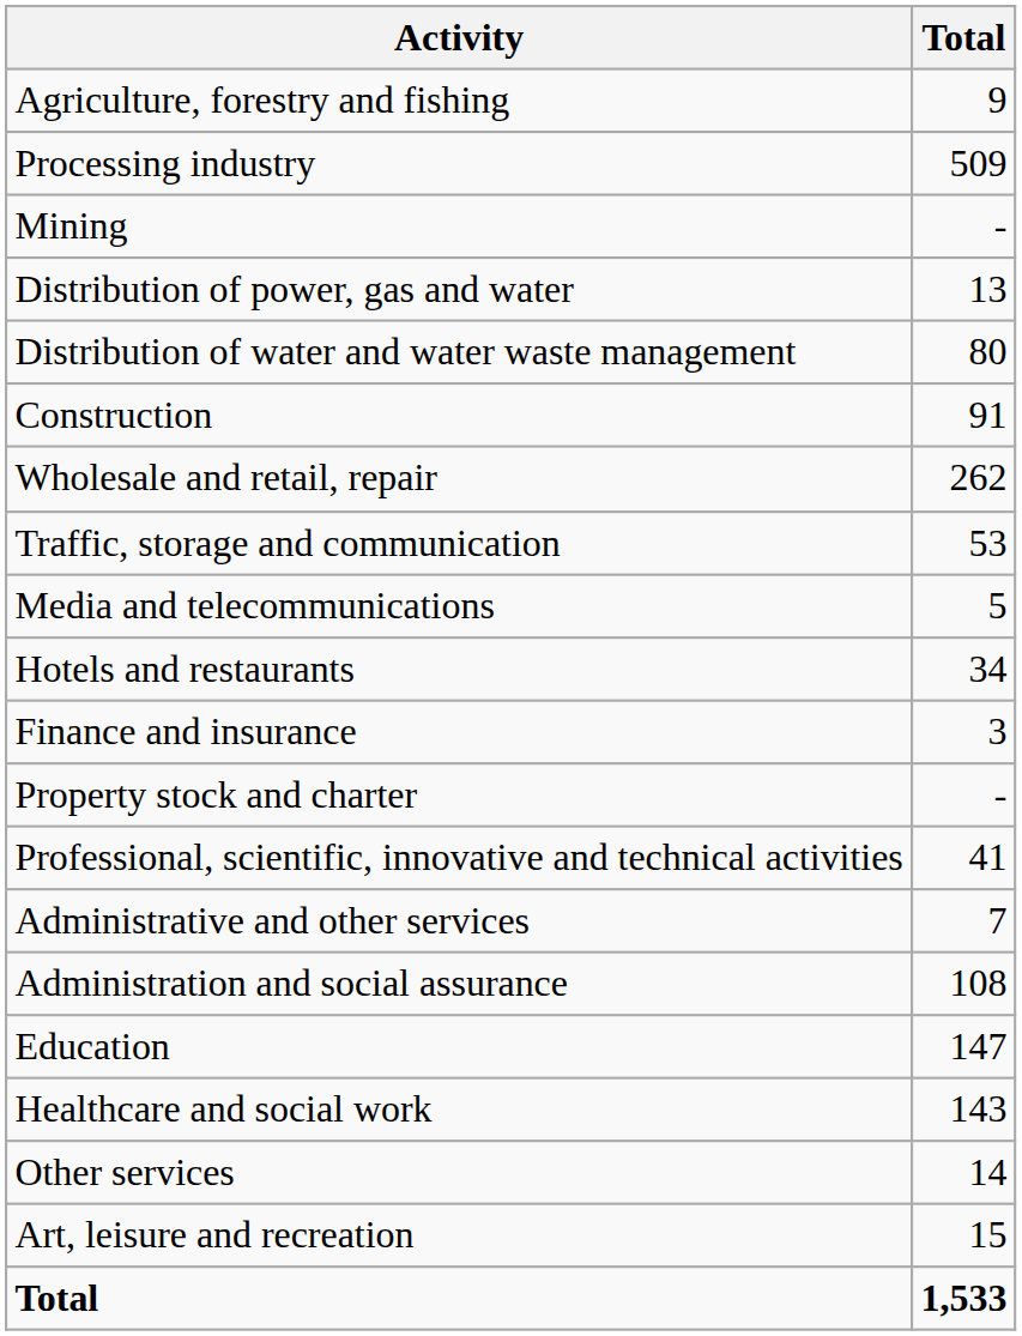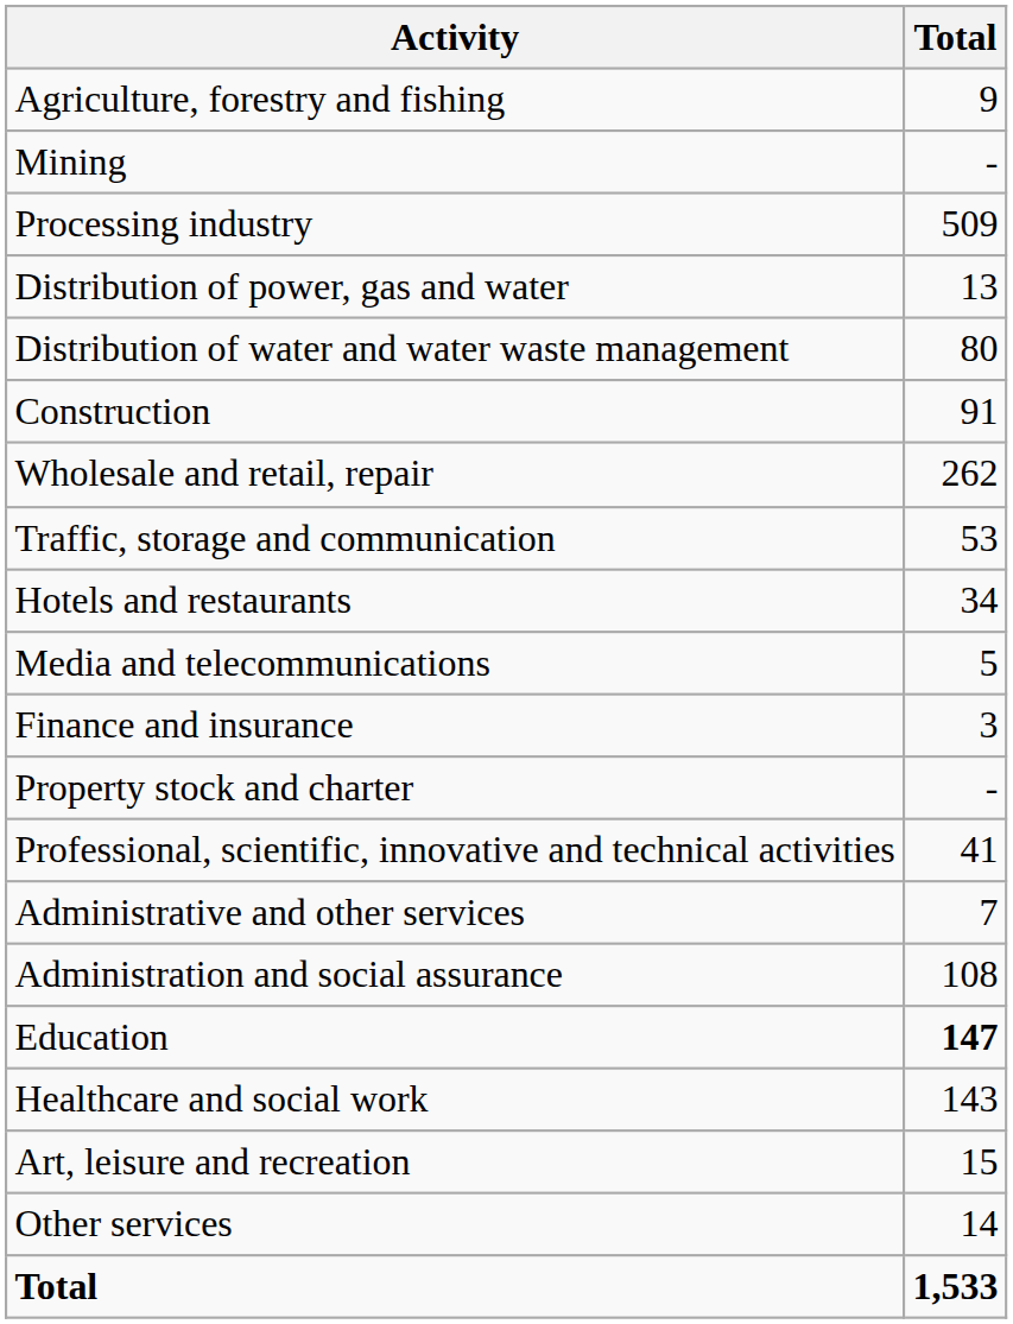 <table class="wikitable sortable" style="font-size:95%;">
 <tr>
 <th>Activity</th>
 <th>Total</th>
 </tr>
 <tr>
 <td>Agriculture, forestry and fishing</td>
 <td align="right">9</td>
 </tr>
 <tr>
+<td>Mining</td>
+<td align="right">-</td>
+</tr>
+<tr>
 <td>Processing industry</td>
 <td align="right">509</td>
-</tr>
-<tr>
-<td>Mining</td>
-<td align="right">-</td>
 </tr>
 <tr>
 <td>Distribution of power, gas and water</td>
 <td align="right">13</td>
 </tr>
 <tr>
 <td>Distribution of water and water waste management</td>
 <td align="right">80</td>
 </tr>
 <tr>
 <td>Construction</td>
 <td align="right">91</td>
 </tr>
 <tr>
 <td>Wholesale and retail, repair</td>
 <td align="right">262</td>
 </tr>
 <tr>
 <td>Traffic, storage and communication</td>
 <td align="right">53</td>
 </tr>
 <tr>
+<td>Hotels and restaurants</td>
+<td align="right">34</td>
+</tr>
+<tr>
 <td>Media and telecommunications</td>
 <td align="right">5</td>
-</tr>
-<tr>
-<td>Hotels and restaurants</td>
-<td align="right">34</td>
 </tr>
 <tr>
 <td>Finance and insurance</td>
 <td align="right">3</td>
 </tr>
 <tr>
 <td>Property stock and charter</td>
 <td align="right">-</td>
 </tr>
 <tr>
 <td>Professional, scientific, innovative and technical activities</td>
 <td align="right">41</td>
 </tr>
 <tr>
 <td>Administrative and other services</td>
 <td align="right">7</td>
 </tr>
 <tr>
 <td>Administration and social assurance</td>
 <td align="right">108</td>
 </tr>
 <tr>
 <td>Education</td>
-<td align="right">147</td>
+<td align="right"><strong>147</strong></td>
 </tr>
 <tr>
 <td>Healthcare and social work</td>
 <td align="right">143</td>
 </tr>
 <tr>
+<td>Art, leisure and recreation</td>
+<td align="right">15</td>
+</tr>
+<tr>
 <td>Other services</td>
 <td align="right">14</td>
-</tr>
-<tr>
-<td>Art, leisure and recreation</td>
-<td align="right">15</td>
 </tr>
 <tr class="sortbottom">
 <td><strong>Total</strong></td>
 <td align="right"><strong>1,533</strong></td>
 </tr>
 </table>
